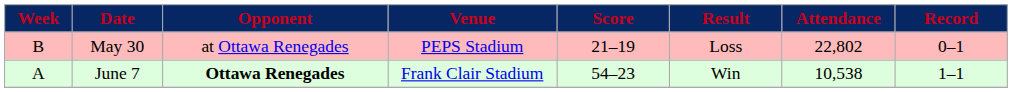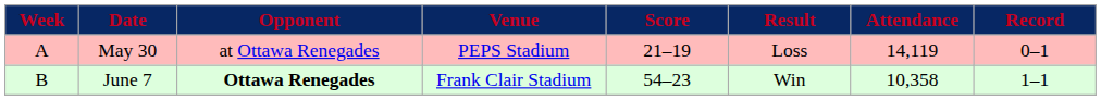 <table class="wikitable sortable">
 <tr>
 <th style="background:#072764;color:#c6011f;" width="6%">Week</th>
 <th style="background:#072764;color:#c6011f;" width="8%">Date</th>
 <th style="background:#072764;color:#c6011f;" width="20%">Opponent</th>
 <th style="background:#072764;color:#c6011f;" width="15%">Venue</th>
 <th style="background:#072764;color:#c6011f;" width="10%">Score</th>
 <th style="background:#072764;color:#c6011f;" width="10%">Result</th>
 <th style="background:#072764;color:#c6011f;" width="10%">Attendance</th>
 <th style="background:#072764;color:#c6011f;" width="10%">Record</th>
 </tr>
 <tr align="center" bgcolor="#ffbbbb">
-<td>B</td>
+<td>A</td>
 <td>May 30</td>
 <td>at <a href='#'>Ottawa Renegades</a></td>
 <td><a href='#'>PEPS Stadium</a></td>
 <td>21–19</td>
 <td>Loss</td>
-<td>22,802</td>
+<td>14,119</td>
 <td>0–1</td>
 </tr>
 <tr align="center" bgcolor="ddffdd">
-<td>A</td>
+<td>B</td>
 <td>June 7</td>
 <td><strong>Ottawa Renegades</strong></td>
 <td><a href='#'>Frank Clair Stadium</a></td>
 <td>54–23</td>
 <td>Win</td>
-<td>10,538</td>
+<td>10,358</td>
 <td>1–1</td>
 </tr>
 <tr>
 </tr>
 </table>
